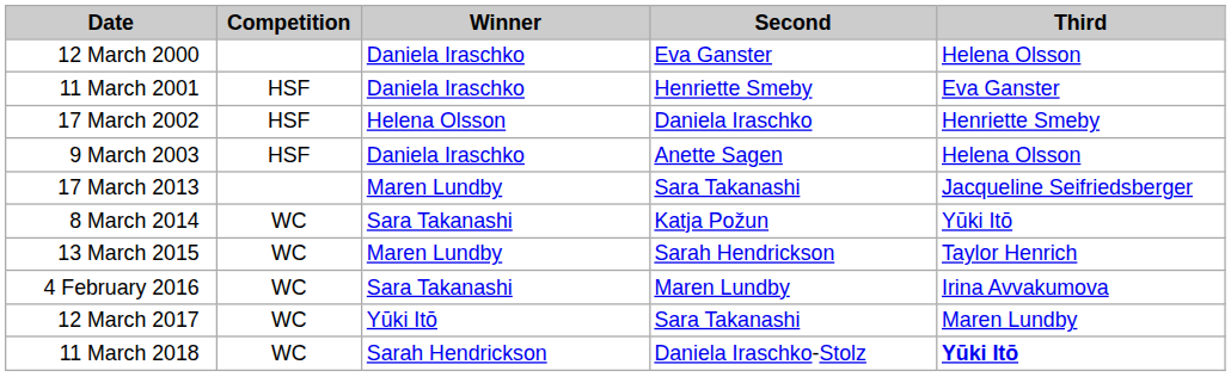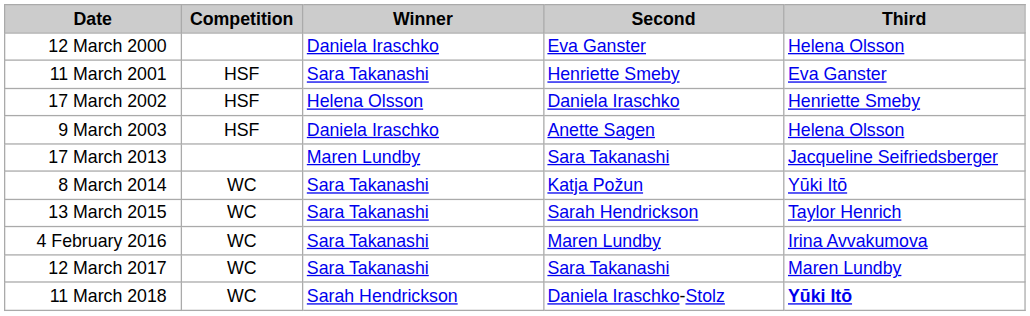 <table class="wikitable plainrowheaders" style="background:#fff; font-size:86%; line-height:15px; border:grey solid 1px; border-collapse:collapse;">
 <tr style="background:#ccc; text-align:center;">
 <th style="background:#ccc;" width="130">Date</th>
 <th style="background:#ccc;" width="88">Competition</th>
 <th style="background:#ccc;" width="180">Winner</th>
 <th style="background:#ccc;" width="180">Second</th>
 <th style="background:#ccc;" width="180">Third</th>
 </tr>
 <tr>
 <td align=right>12 March 2000  </td>
 <td align=center></td>
 <td> <a href='#'>Daniela Iraschko</a></td>
 <td> <a href='#'>Eva Ganster</a></td>
 <td> <a href='#'>Helena Olsson</a></td>
 </tr>
 <tr>
 <td align=right>11 March 2001  </td>
 <td align=center>HSF</td>
-<td> <a href='#'>Daniela Iraschko</a></td>
+<td> <a href='#'>Sara Takanashi</a></td>
 <td> <a href='#'>Henriette Smeby</a></td>
 <td> <a href='#'>Eva Ganster</a></td>
 </tr>
 <tr>
 <td align=right>17 March 2002  </td>
 <td align=center>HSF</td>
 <td> <a href='#'>Helena Olsson</a></td>
 <td> <a href='#'>Daniela Iraschko</a></td>
 <td> <a href='#'>Henriette Smeby</a></td>
 </tr>
 <tr>
 <td align=right>9 March 2003  </td>
 <td align=center>HSF</td>
 <td> <a href='#'>Daniela Iraschko</a></td>
 <td> <a href='#'>Anette Sagen</a></td>
 <td> <a href='#'>Helena Olsson</a></td>
 </tr>
 <tr>
 <td align=right>17 March 2013  </td>
 <td align=center></td>
 <td> <a href='#'>Maren Lundby</a></td>
 <td> <a href='#'>Sara Takanashi</a></td>
 <td> <a href='#'>Jacqueline Seifriedsberger</a></td>
 </tr>
 <tr>
 <td align=right>8 March 2014  </td>
 <td align=center>WC</td>
 <td> <a href='#'>Sara Takanashi</a></td>
 <td> <a href='#'>Katja Požun</a></td>
 <td> <a href='#'>Yūki Itō</a></td>
 </tr>
 <tr>
 <td align=right>13 March 2015  </td>
 <td align=center>WC</td>
-<td> <a href='#'>Maren Lundby</a></td>
+<td> <a href='#'>Sara Takanashi</a></td>
 <td> <a href='#'>Sarah Hendrickson</a></td>
 <td> <a href='#'>Taylor Henrich</a></td>
 </tr>
 <tr>
 <td align=right>4 February 2016  </td>
 <td align=center>WC</td>
 <td> <a href='#'>Sara Takanashi</a></td>
 <td> <a href='#'>Maren Lundby</a></td>
 <td> <a href='#'>Irina Avvakumova</a></td>
 </tr>
 <tr>
 <td align=right>12 March 2017  </td>
 <td align=center>WC</td>
-<td> <a href='#'>Yūki Itō</a></td>
+<td> <a href='#'>Sara Takanashi</a></td>
 <td> <a href='#'>Sara Takanashi</a></td>
 <td> <a href='#'>Maren Lundby</a></td>
 </tr>
 <tr>
 <td align=right>11 March 2018  </td>
 <td align=center>WC</td>
 <td> <a href='#'>Sarah Hendrickson</a></td>
 <td> <a href='#'>Daniela Iraschko</a>-<a href='#'>Stolz</a></td>
 <td><strong> <a href='#'>Yūki Itō</a></strong></td>
 </tr>
 </table>
